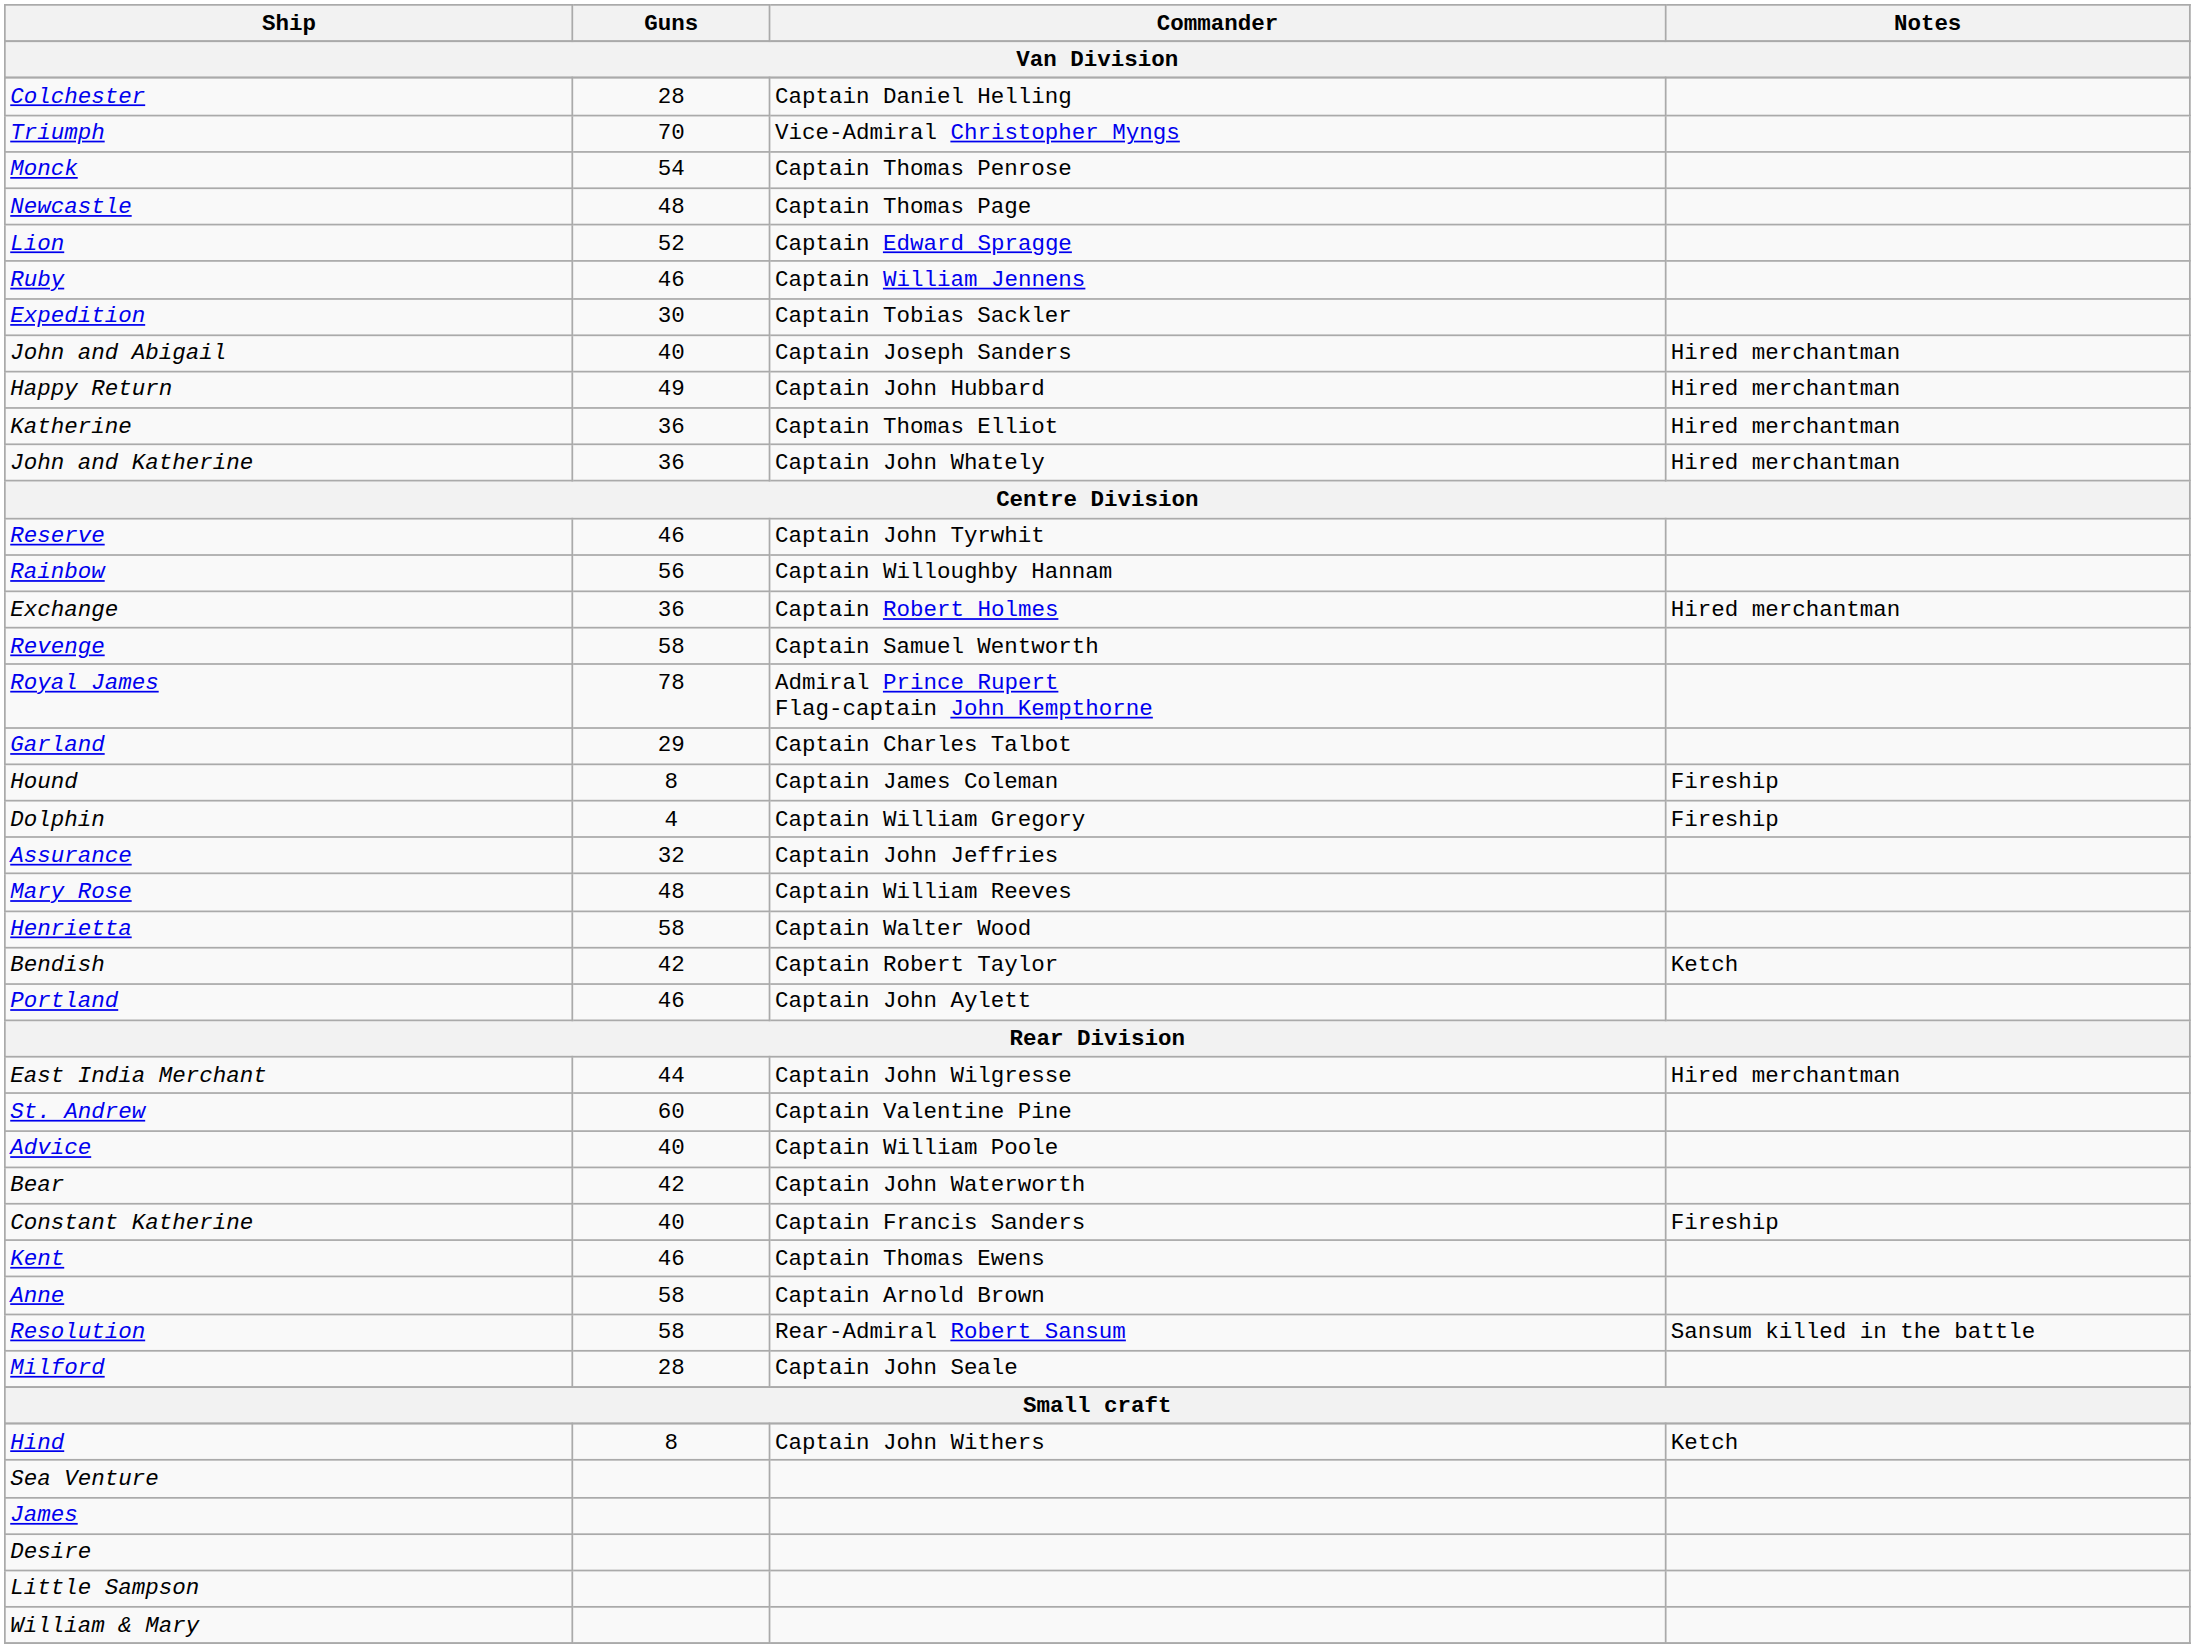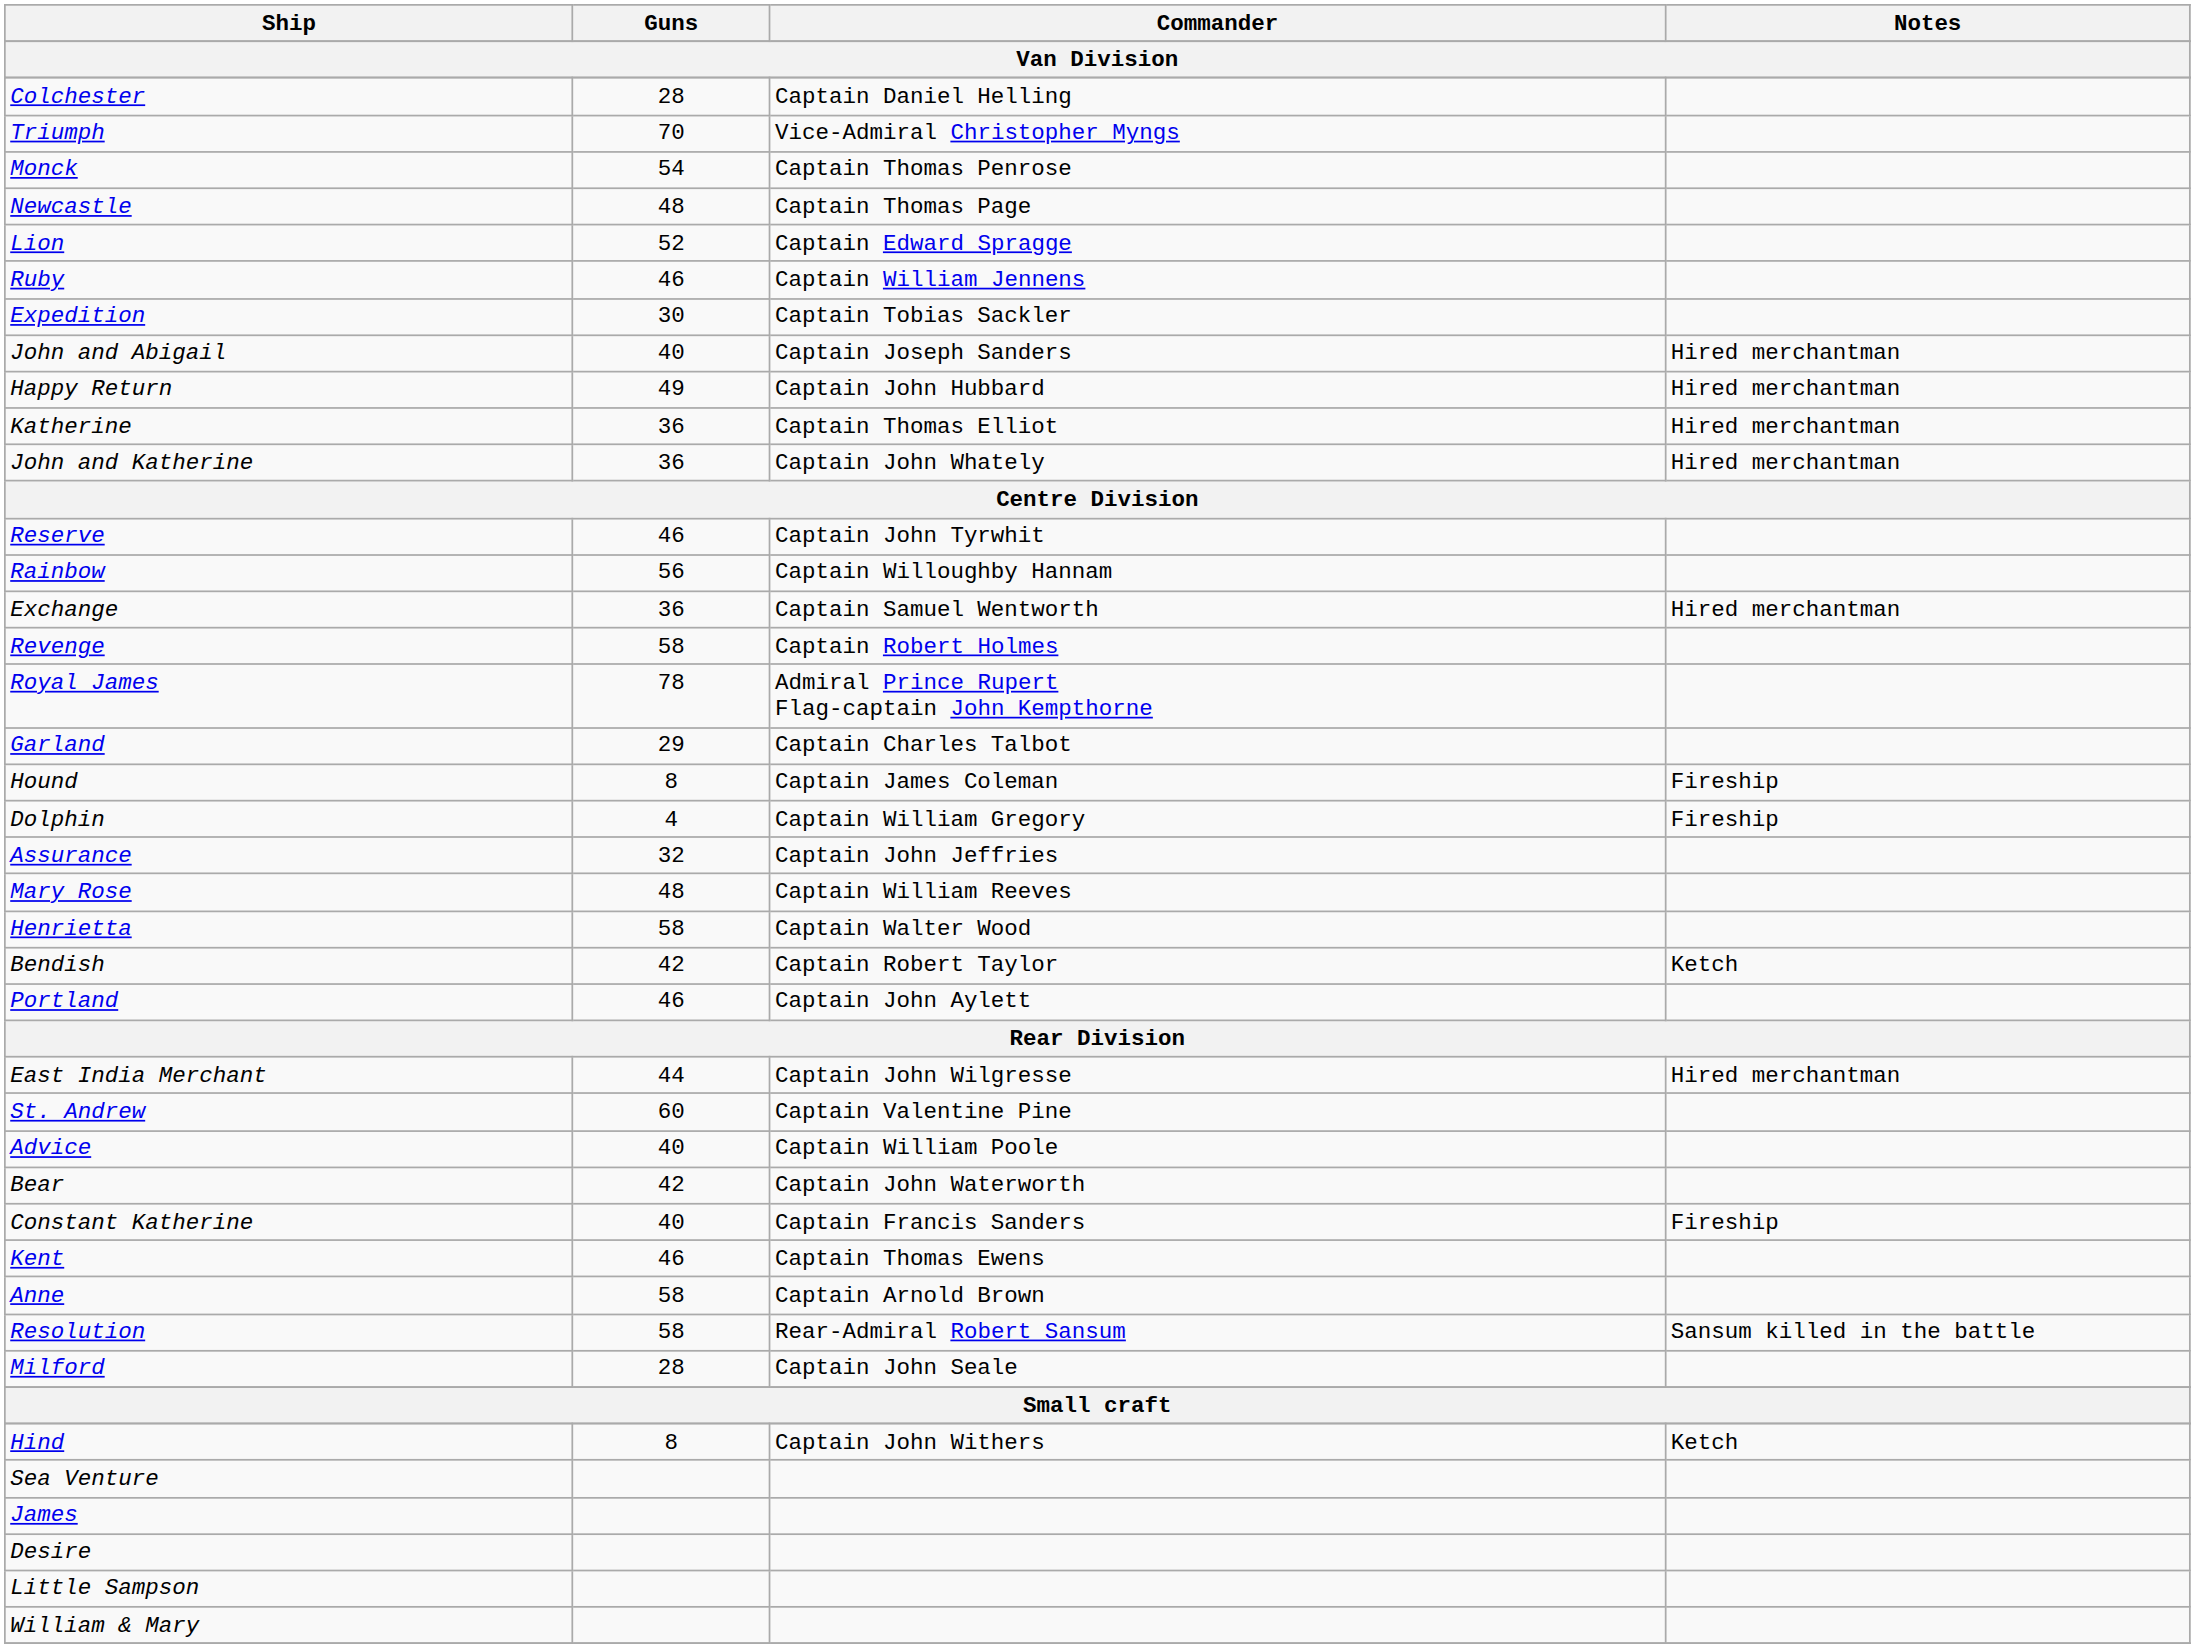 <table class="wikitable" width=100%>
 <tr valign="top">
 <th width="26%">Ship</th>
 <th width=9%; align= center>Guns</th>
 <th width="41%">Commander</th>
 <th width="25%">Notes</th>
 </tr>
 <tr valign="top">
 </tr>
 <tr valign="top">
 <th colspan="8" bgcolor="white">Van Division</th>
 </tr>
 <tr valign="top">
 </tr>
 <tr valign="top">
 <td align= left><a href='#'><em>Colchester</em></a></td>
 <td align= center>28</td>
 <td align= left>Captain Daniel Helling</td>
 <td align= left></td>
 </tr>
 <tr valign="top">
 <td align= left><a href='#'><em>Triumph</em></a></td>
 <td align= center>70</td>
 <td align= left>Vice-Admiral <a href='#'>Christopher Myngs</a></td>
 <td align= left></td>
 </tr>
 <tr valign="top">
 <td align= left><a href='#'><em>Monck</em></a></td>
 <td align= center>54</td>
 <td align= left>Captain Thomas Penrose</td>
 <td align= left></td>
 </tr>
 <tr valign="top">
 <td align= left><a href='#'><em>Newcastle</em></a></td>
 <td align= center>48</td>
 <td align= left>Captain Thomas Page</td>
 <td align= left></td>
 </tr>
 <tr valign="top">
 <td align= left><a href='#'><em>Lion</em></a></td>
 <td align= center>52</td>
 <td align= left>Captain <a href='#'>Edward Spragge</a></td>
 <td align= left></td>
 </tr>
 <tr valign="top">
 <td align= left><a href='#'><em>Ruby</em></a></td>
 <td align= center>46</td>
 <td align= left>Captain <a href='#'>William Jennens</a></td>
 <td align= left></td>
 </tr>
 <tr valign="top">
 <td align= left><a href='#'><em>Expedition</em></a></td>
 <td align= center>30</td>
 <td align= left>Captain Tobias Sackler</td>
 <td align= left></td>
 </tr>
 <tr valign="top">
 <td align= left><em>John and Abigail</em></td>
 <td align= center>40</td>
 <td align= left>Captain Joseph Sanders</td>
 <td align= left>Hired merchantman</td>
 </tr>
 <tr valign="top">
 <td align= left><em>Happy Return</em></td>
 <td align= center>49</td>
 <td align= left>Captain John Hubbard</td>
 <td align= left>Hired merchantman</td>
 </tr>
 <tr valign="top">
 <td align= left><em>Katherine</em></td>
 <td align= center>36</td>
 <td align= left>Captain Thomas Elliot</td>
 <td align= left>Hired merchantman</td>
 </tr>
 <tr valign="top">
 <td align= left><em>John and Katherine</em></td>
 <td align= center>36</td>
 <td align= left>Captain John Whately</td>
 <td align= left>Hired merchantman</td>
 </tr>
 <tr valign="top">
 <th colspan="8" bgcolor="white">Centre Division</th>
 </tr>
 <tr valign="top">
 <td align= left><a href='#'><em>Reserve</em></a></td>
 <td align= center>46</td>
 <td align= left>Captain John Tyrwhit</td>
 <td align= left></td>
 </tr>
 <tr valign="top">
 <td align= left><a href='#'><em>Rainbow</em></a></td>
 <td align= center>56</td>
 <td align= left>Captain Willoughby Hannam</td>
 <td align= left></td>
 </tr>
 <tr valign="top">
 <td align= left><em>Exchange</em></td>
 <td align= center>36</td>
-<td align= left>Captain <a href='#'>Robert Holmes</a></td>
+<td align= left>Captain Samuel Wentworth</td>
 <td align= left>Hired merchantman</td>
 </tr>
 <tr valign="top">
 <td align= left><a href='#'><em>Revenge</em></a></td>
 <td align= center>58</td>
-<td align= left>Captain Samuel Wentworth</td>
+<td align= left>Captain <a href='#'>Robert Holmes</a></td>
 <td align= left></td>
 </tr>
 <tr valign="top">
 <td align= left><a href='#'><em>Royal James</em></a></td>
 <td align= center>78</td>
 <td align= left>Admiral <a href='#'>Prince Rupert</a><br>Flag-captain <a href='#'>John Kempthorne</a></td>
 <td align= left></td>
 </tr>
 <tr valign="top">
 <td align= left><a href='#'><em>Garland </em></a></td>
 <td align= center>29</td>
 <td align= left>Captain Charles Talbot</td>
 <td align= left></td>
 </tr>
 <tr valign="top">
 <td align= left><em>Hound</em></td>
 <td align= center>8</td>
 <td align= left>Captain James Coleman</td>
 <td align= left>Fireship</td>
 </tr>
 <tr valign="top">
 <td align= left><em>Dolphin</em></td>
 <td align= center>4</td>
 <td align= left>Captain William Gregory</td>
 <td align= left>Fireship</td>
 </tr>
 <tr valign="top">
 <td align= left><a href='#'><em>Assurance</em></a></td>
 <td align= center>32</td>
 <td align= left>Captain John Jeffries</td>
 <td align= left></td>
 </tr>
 <tr valign="top">
 <td align= left><a href='#'><em>Mary Rose</em></a></td>
 <td align= center>48</td>
 <td align= left>Captain William Reeves</td>
 <td align= left></td>
 </tr>
 <tr valign="top">
 <td align= left><a href='#'><em>Henrietta</em></a></td>
 <td align= center>58</td>
 <td align= left>Captain Walter Wood</td>
 <td align= left></td>
 </tr>
 <tr valign="top">
 <td align= left><em>Bendish</em></td>
 <td align= center>42</td>
 <td align= left>Captain Robert Taylor</td>
 <td align= left>Ketch</td>
 </tr>
 <tr valign="top">
 <td align= left><a href='#'><em>Portland</em></a></td>
 <td align= center>46</td>
 <td align= left>Captain John Aylett</td>
 <td align= left></td>
 </tr>
 <tr valign="top">
 <th colspan="8" bgcolor="white">Rear Division</th>
 </tr>
 <tr valign="top">
 <td align= left><em>East India Merchant</em></td>
 <td align= center>44</td>
 <td align= left>Captain John Wilgresse</td>
 <td align= left>Hired merchantman</td>
 </tr>
 <tr valign="top">
 <td align= left><a href='#'><em>St. Andrew </em></a></td>
 <td align= center>60</td>
 <td align= left>Captain Valentine Pine</td>
 <td align= left></td>
 </tr>
 <tr valign="top">
 <td align= left><a href='#'><em>Advice</em></a></td>
 <td align= center>40</td>
 <td align= left>Captain William Poole</td>
 <td align= left></td>
 </tr>
 <tr valign="top">
 <td align= left><em>Bear</em></td>
 <td align= center>42</td>
 <td align= left>Captain John Waterworth</td>
 <td align= left></td>
 </tr>
 <tr valign="top">
 <td align= left><em>Constant Katherine</em></td>
 <td align= center>40</td>
 <td align= left>Captain Francis Sanders</td>
 <td align= left>Fireship</td>
 </tr>
 <tr valign="top">
 <td align= left><a href='#'><em>Kent</em></a></td>
 <td align= center>46</td>
 <td align= left>Captain Thomas Ewens</td>
 <td align= left></td>
 </tr>
 <tr valign="top">
 <td align= left><a href='#'><em>Anne</em></a></td>
 <td align= center>58</td>
 <td align= left>Captain Arnold Brown</td>
 <td align= left></td>
 </tr>
 <tr valign="top">
 <td align= left><a href='#'><em>Resolution</em></a></td>
 <td align= center>58</td>
 <td align= left>Rear-Admiral <a href='#'>Robert Sansum</a></td>
 <td align= left>Sansum killed in the battle</td>
 </tr>
 <tr valign="top">
 <td align= left><a href='#'><em>Milford</em></a></td>
 <td align= center>28</td>
 <td align= left>Captain John Seale</td>
 <td align= left></td>
 </tr>
 <tr valign="top">
 </tr>
 <tr valign="top">
 <th colspan="8" bgcolor="white">Small craft</th>
 </tr>
 <tr valign="top">
 </tr>
 <tr valign="top">
 <td align= left><a href='#'><em>Hind</em></a></td>
 <td align= center>8</td>
 <td align= left>Captain John Withers</td>
 <td align= left>Ketch</td>
 </tr>
 <tr valign="top">
 <td align= left><em>Sea Venture</em></td>
 <td align= center></td>
 <td align= left></td>
 <td align= left></td>
 </tr>
 <tr valign="top">
 <td align= left><a href='#'><em>James</em></a></td>
 <td align= center></td>
 <td align= left></td>
 <td align= left></td>
 </tr>
 <tr valign="top">
 <td align= left><em>Desire</em></td>
 <td align= center></td>
 <td align= left></td>
 <td align= left></td>
 </tr>
 <tr valign="top">
 <td align= left><em>Little Sampson</em></td>
 <td align= center></td>
 <td align= left></td>
 <td align= left></td>
 </tr>
 <tr valign="top">
 <td align= left><em>William & Mary</em></td>
 <td align= center></td>
 <td align= left></td>
 <td align= left></td>
 </tr>
 <tr valign="top">
 </tr>
 <tr>
 </tr>
 </table>
